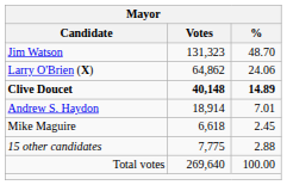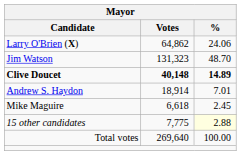 <table class="wikitable collapsible" width=375>
 <tr>
 <th colspan=3>Mayor</th>
 </tr>
 <tr>
 <th width="220px">Candidate</th>
 <th>Votes</th>
 <th>%</th>
 </tr>
 <tr>
+<td><a href='#'>Larry O'Brien</a> (<strong>X</strong>)</td>
+<td align=right style="padding-left:25px;padding-right:8px;">64,862</td>
+<td align=right style="padding-left:15px;padding-right:8px;">24.06</td>
+</tr>
+<tr>
 <td><a href='#'>Jim Watson</a></td>
 <td align=right style="padding-left:25px;padding-right:8px;">131,323</td>
 <td align=right style="padding-left:15px;padding-right:8px;">48.70</td>
-</tr>
-<tr>
-<td><a href='#'>Larry O'Brien</a> (<strong>X</strong>)</td>
-<td align=right style="padding-left:25px;padding-right:8px;">64,862</td>
-<td align=right style="padding-left:15px;padding-right:8px;">24.06</td>
 </tr>
 <tr>
 <td><strong>Clive Doucet</strong></td>
 <td align=right style="padding-left:25px;padding-right:8px;"><strong>40,148</strong></td>
 <td align=right style="padding-left:15px;padding-right:8px;"><strong>14.89</strong></td>
 </tr>
 <tr>
 <td><a href='#'>Andrew S. Haydon</a></td>
 <td align=right style="padding-left:25px;padding-right:8px;">18,914</td>
 <td align=right style="padding-left:15px;padding-right:8px;">7.01</td>
 </tr>
 <tr>
 <td>Mike Maguire</td>
 <td align=right style="padding-left:25px;padding-right:8px;">6,618</td>
 <td align=right style="padding-left:15px;padding-right:8px;">2.45</td>
 </tr>
 <tr>
 <td><em>15 other candidates</em></td>
 <td align=right style="padding-left:25px;padding-right:8px;">7,775</td>
-<td align=right style="padding-left:15px;padding-right:8px;">2.88</td>
+<td align=right style="background: lightyellow; padding-left:15px;padding-right:8px;">2.88</td>
 </tr>
 <tr>
 <td align=right>Total votes</td>
 <td align=right style="padding-left:25px;padding-right:8px;border-bottom:none;">269,640</td>
 <td align=right style="padding-left:15px;padding-right:8px;border-bottom:none;">100.00</td>
 </tr>
 <tr>
 <td colspan=3 style="border-top:1px solid darkgray;"></td>
 </tr>
 </table>
